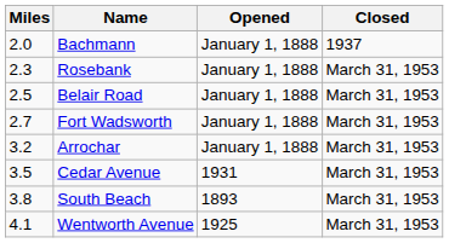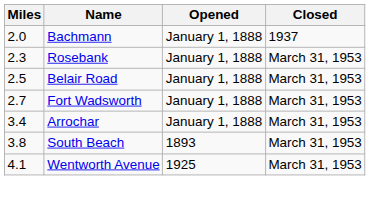 <table class="wikitable">
 <tr>
 <th>Miles</th>
 <th>Name</th>
 <th>Opened</th>
 <th>Closed</th>
 </tr>
 <tr>
 <td>2.0</td>
 <td><a href='#'>Bachmann</a></td>
 <td>January 1, 1888</td>
 <td>1937</td>
 </tr>
 <tr>
 <td>2.3</td>
 <td><a href='#'>Rosebank</a></td>
 <td>January 1, 1888</td>
 <td>March 31, 1953</td>
 </tr>
 <tr>
 <td>2.5</td>
 <td><a href='#'>Belair Road</a></td>
 <td>January 1, 1888</td>
 <td>March 31, 1953</td>
 </tr>
 <tr>
 <td>2.7</td>
 <td><a href='#'>Fort Wadsworth</a></td>
 <td>January 1, 1888</td>
 <td>March 31, 1953</td>
 </tr>
 <tr>
-<td>3.2</td>
+<td>3.4</td>
 <td><a href='#'>Arrochar</a></td>
 <td>January 1, 1888</td>
-<td>March 31, 1953</td>
-</tr>
-<tr>
-<td>3.5</td>
-<td><a href='#'>Cedar Avenue</a></td>
-<td>1931</td>
 <td>March 31, 1953</td>
 </tr>
 <tr>
 <td>3.8</td>
 <td><a href='#'>South Beach</a></td>
 <td>1893</td>
 <td>March 31, 1953</td>
 </tr>
 <tr>
 <td>4.1</td>
 <td><a href='#'>Wentworth Avenue</a></td>
 <td>1925</td>
 <td>March 31, 1953</td>
 </tr>
 </table>
